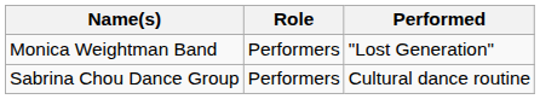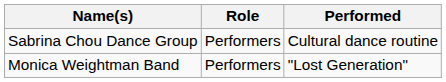 <table class="wikitable sortable">
 <tr>
 <th>Name(s)</th>
 <th>Role</th>
 <th>Performed</th>
 </tr>
 <tr>
+<td>Sabrina Chou Dance Group</td>
+<td>Performers</td>
+<td>Cultural dance routine</td>
+</tr>
+<tr>
 <td>Monica Weightman Band</td>
 <td>Performers</td>
 <td>"Lost Generation"</td>
 </tr>
-<tr>
-<td>Sabrina Chou Dance Group</td>
-<td>Performers</td>
-<td>Cultural dance routine</td>
-</tr>
 </table>
